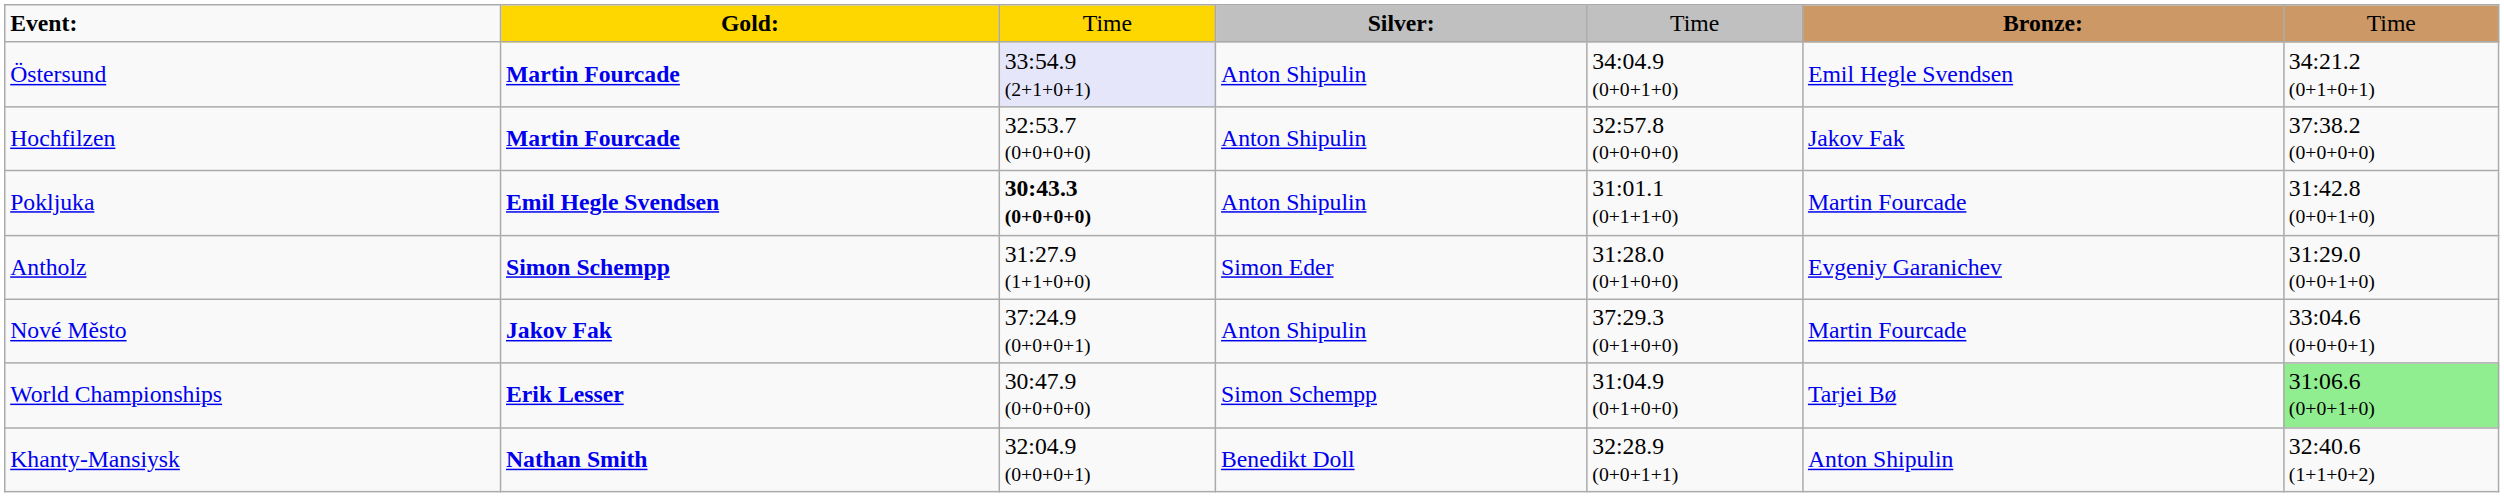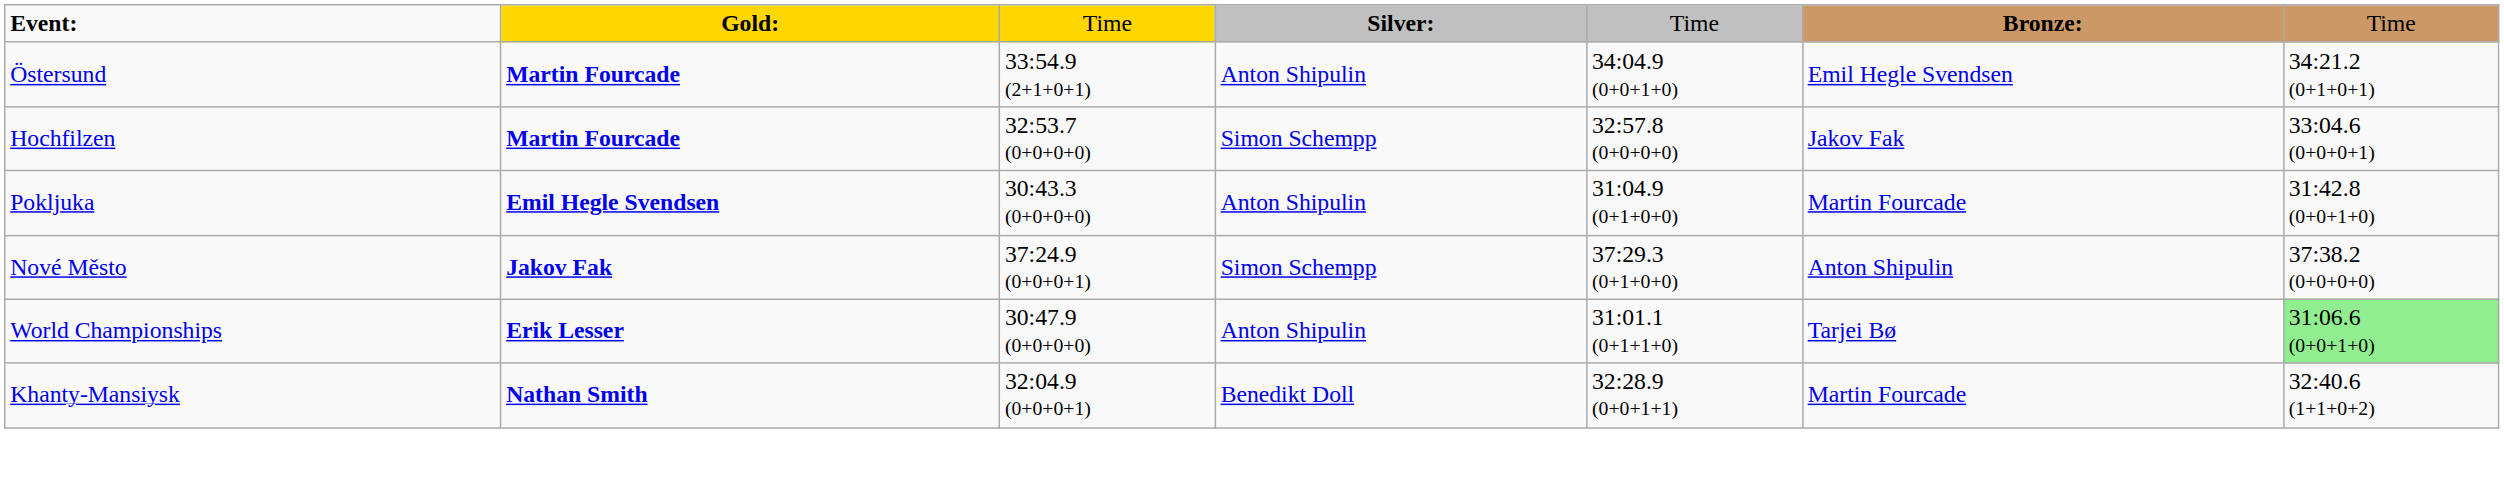 <table class="wikitable" width=85%>
 <tr>
 <td><strong>Event:</strong></td>
 <td style="text-align:center;background-color:gold;"><strong>Gold:</strong></td>
 <td style="text-align:center;background-color:gold;">Time</td>
 <td style="text-align:center;background-color:silver;"><strong>Silver:</strong></td>
 <td style="text-align:center;background-color:silver;">Time</td>
 <td style="text-align:center;background-color:#CC9966;"><strong>Bronze:</strong></td>
 <td style="text-align:center;background-color:#CC9966;">Time</td>
 </tr>
 <tr>
 <td><a href='#'>Östersund</a><br></td>
 <td><strong><a href='#'>Martin Fourcade</a></strong><br><small></small></td>
-<td style="background: lavender;">33:54.9<br><small>(2+1+0+1)</small></td>
+<td>33:54.9<br><small>(2+1+0+1)</small></td>
 <td><a href='#'>Anton Shipulin</a><br><small></small></td>
 <td>34:04.9<br><small>(0+0+1+0)</small></td>
 <td><a href='#'>Emil Hegle Svendsen</a><br><small></small></td>
 <td>34:21.2<br><small>(0+1+0+1)</small></td>
 </tr>
 <tr>
 <td><a href='#'>Hochfilzen</a><br></td>
 <td><strong><a href='#'>Martin Fourcade</a></strong><br><small></small></td>
 <td>32:53.7<br><small>(0+0+0+0)</small></td>
-<td><a href='#'>Anton Shipulin</a><br><small></small></td>
+<td><a href='#'>Simon Schempp</a><br><small></small></td>
 <td>32:57.8<br><small>(0+0+0+0)</small></td>
 <td><a href='#'>Jakov Fak</a><br><small></small></td>
-<td>37:38.2<br><small>(0+0+0+0)</small></td>
+<td>33:04.6<br><small>(0+0+0+1)</small></td>
 </tr>
 <tr>
 <td><a href='#'>Pokljuka</a><br></td>
 <td><strong><a href='#'>Emil Hegle Svendsen</a></strong><br><small></small></td>
-<td><strong>30:43.3<br><small>(0+0+0+0)</small></strong></td>
+<td>30:43.3<br><small>(0+0+0+0)</small></td>
 <td><a href='#'>Anton Shipulin</a><br><small></small></td>
-<td>31:01.1<br><small>(0+1+1+0)</small></td>
+<td>31:04.9<br><small>(0+1+0+0)</small></td>
 <td><a href='#'>Martin Fourcade</a><br><small></small></td>
 <td>31:42.8<br><small>(0+0+1+0)</small></td>
-</tr>
-<tr>
-<td><a href='#'>Antholz</a><br></td>
-<td><strong><a href='#'>Simon Schempp</a></strong><br><small></small></td>
-<td>31:27.9<br><small>(1+1+0+0)</small></td>
-<td><a href='#'>Simon Eder</a><br><small></small></td>
-<td>31:28.0<br><small>(0+1+0+0)</small></td>
-<td><a href='#'>Evgeniy Garanichev</a><br><small></small></td>
-<td>31:29.0<br><small>(0+0+1+0)</small></td>
 </tr>
 <tr>
 <td><a href='#'>Nové Město</a><br></td>
 <td><strong><a href='#'>Jakov Fak</a></strong><br><small></small></td>
 <td>37:24.9<br><small>(0+0+0+1)</small></td>
+<td><a href='#'>Simon Schempp</a><br><small></small></td>
+<td>37:29.3<br><small>(0+1+0+0)</small></td>
 <td><a href='#'>Anton Shipulin</a><br><small></small></td>
-<td>37:29.3<br><small>(0+1+0+0)</small></td>
-<td><a href='#'>Martin Fourcade</a><br><small></small></td>
-<td>33:04.6<br><small>(0+0+0+1)</small></td>
+<td>37:38.2<br><small>(0+0+0+0)</small></td>
 </tr>
 <tr>
 <td><a href='#'>World Championships</a><br></td>
 <td><strong><a href='#'>Erik Lesser</a></strong><br><small></small></td>
 <td>30:47.9<br><small>(0+0+0+0)</small></td>
-<td><a href='#'>Simon Schempp</a><br><small></small></td>
-<td>31:04.9<br><small>(0+1+0+0)</small></td>
+<td><a href='#'>Anton Shipulin</a><br><small></small></td>
+<td>31:01.1<br><small>(0+1+1+0)</small></td>
 <td><a href='#'>Tarjei Bø</a><br><small></small></td>
 <td style="background: lightgreen;">31:06.6<br><small>(0+0+1+0)</small></td>
 </tr>
 <tr>
 <td><a href='#'>Khanty-Mansiysk</a><br></td>
 <td><strong><a href='#'>Nathan Smith</a></strong><br><small></small></td>
 <td>32:04.9	<br><small>(0+0+0+1)</small></td>
 <td><a href='#'>Benedikt Doll</a><br><small></small></td>
 <td>32:28.9<br><small>(0+0+1+1)</small></td>
-<td><a href='#'>Anton Shipulin</a><br><small></small></td>
+<td><a href='#'>Martin Fourcade</a><br><small></small></td>
 <td>32:40.6<br><small>(1+1+0+2)</small></td>
 </tr>
 </table>
